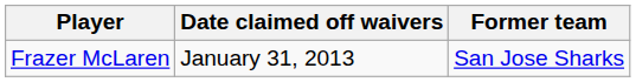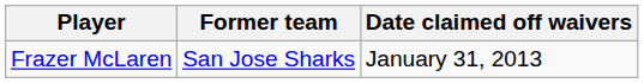 <table class="wikitable">
 <tr>
 <th>Player</th>
+<th>Former team</th>
 <th>Date claimed off waivers</th>
-<th>Former team</th>
 </tr>
 <tr>
 <td><a href='#'>Frazer McLaren</a></td>
+<td><a href='#'>San Jose Sharks</a></td>
 <td>January 31, 2013</td>
-<td><a href='#'>San Jose Sharks</a></td>
 </tr>
 </table>
